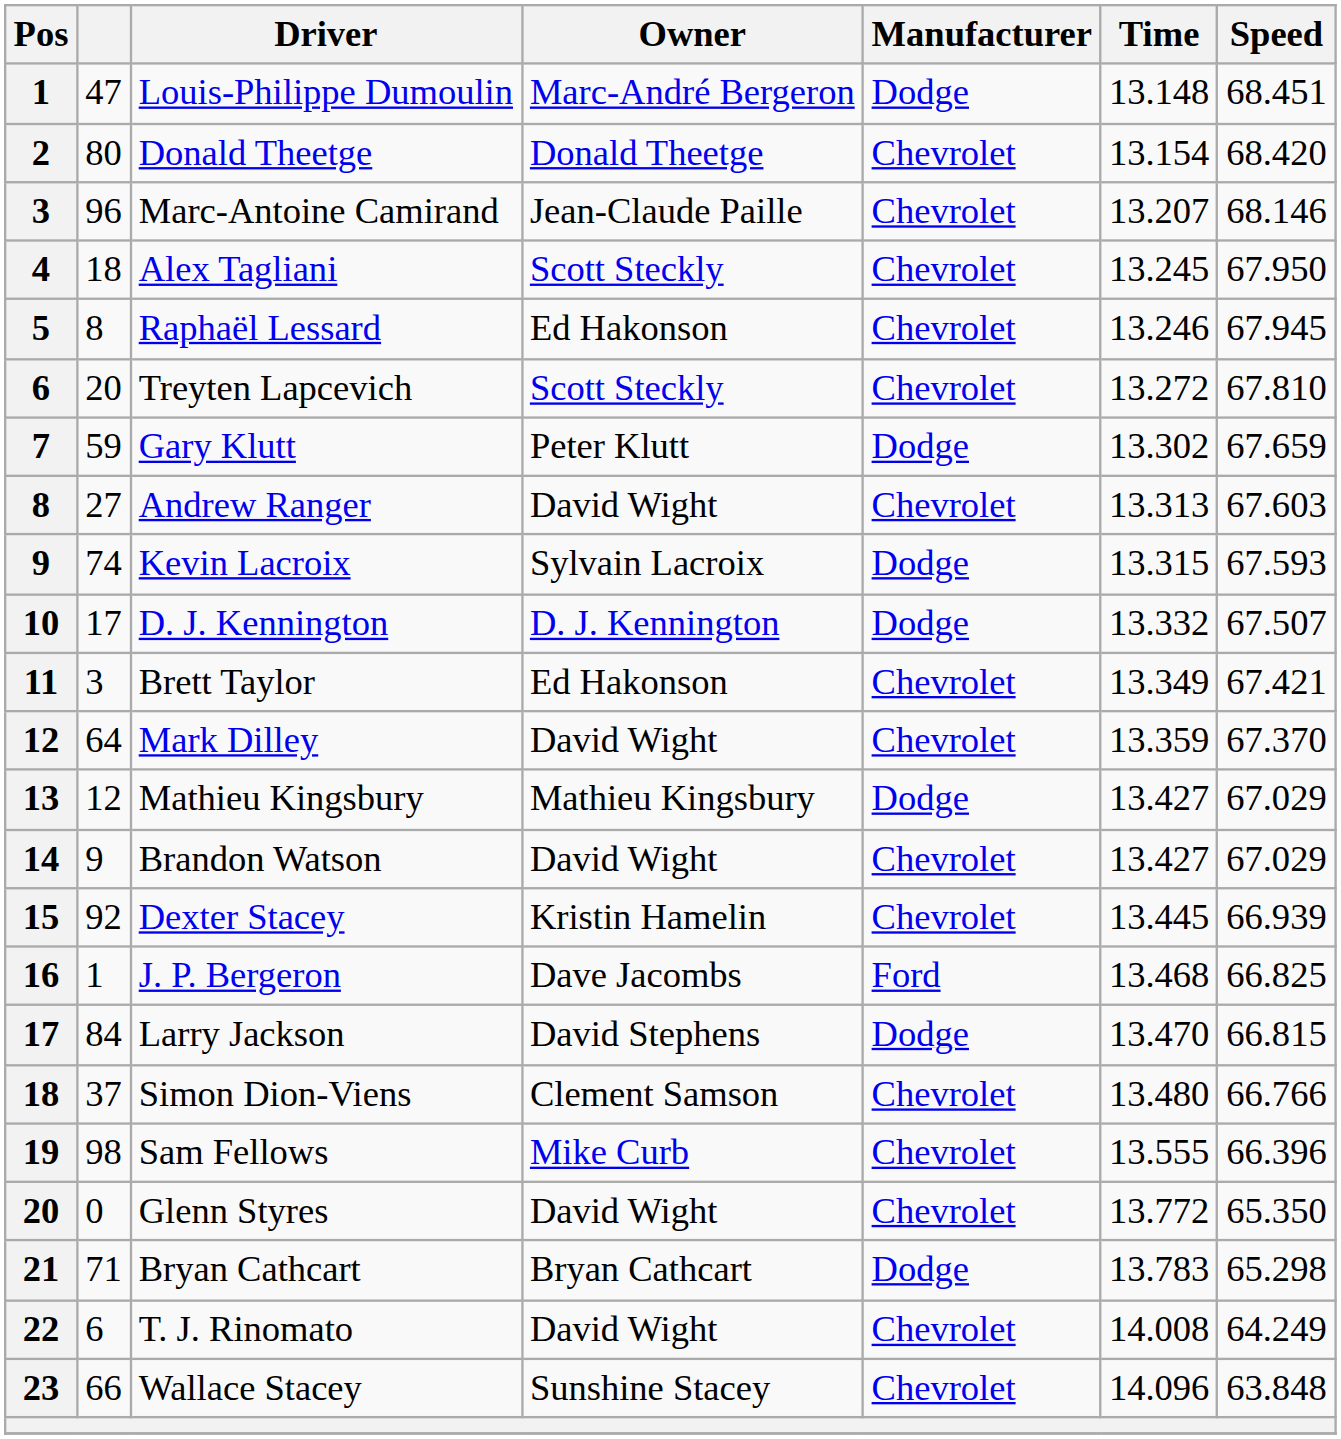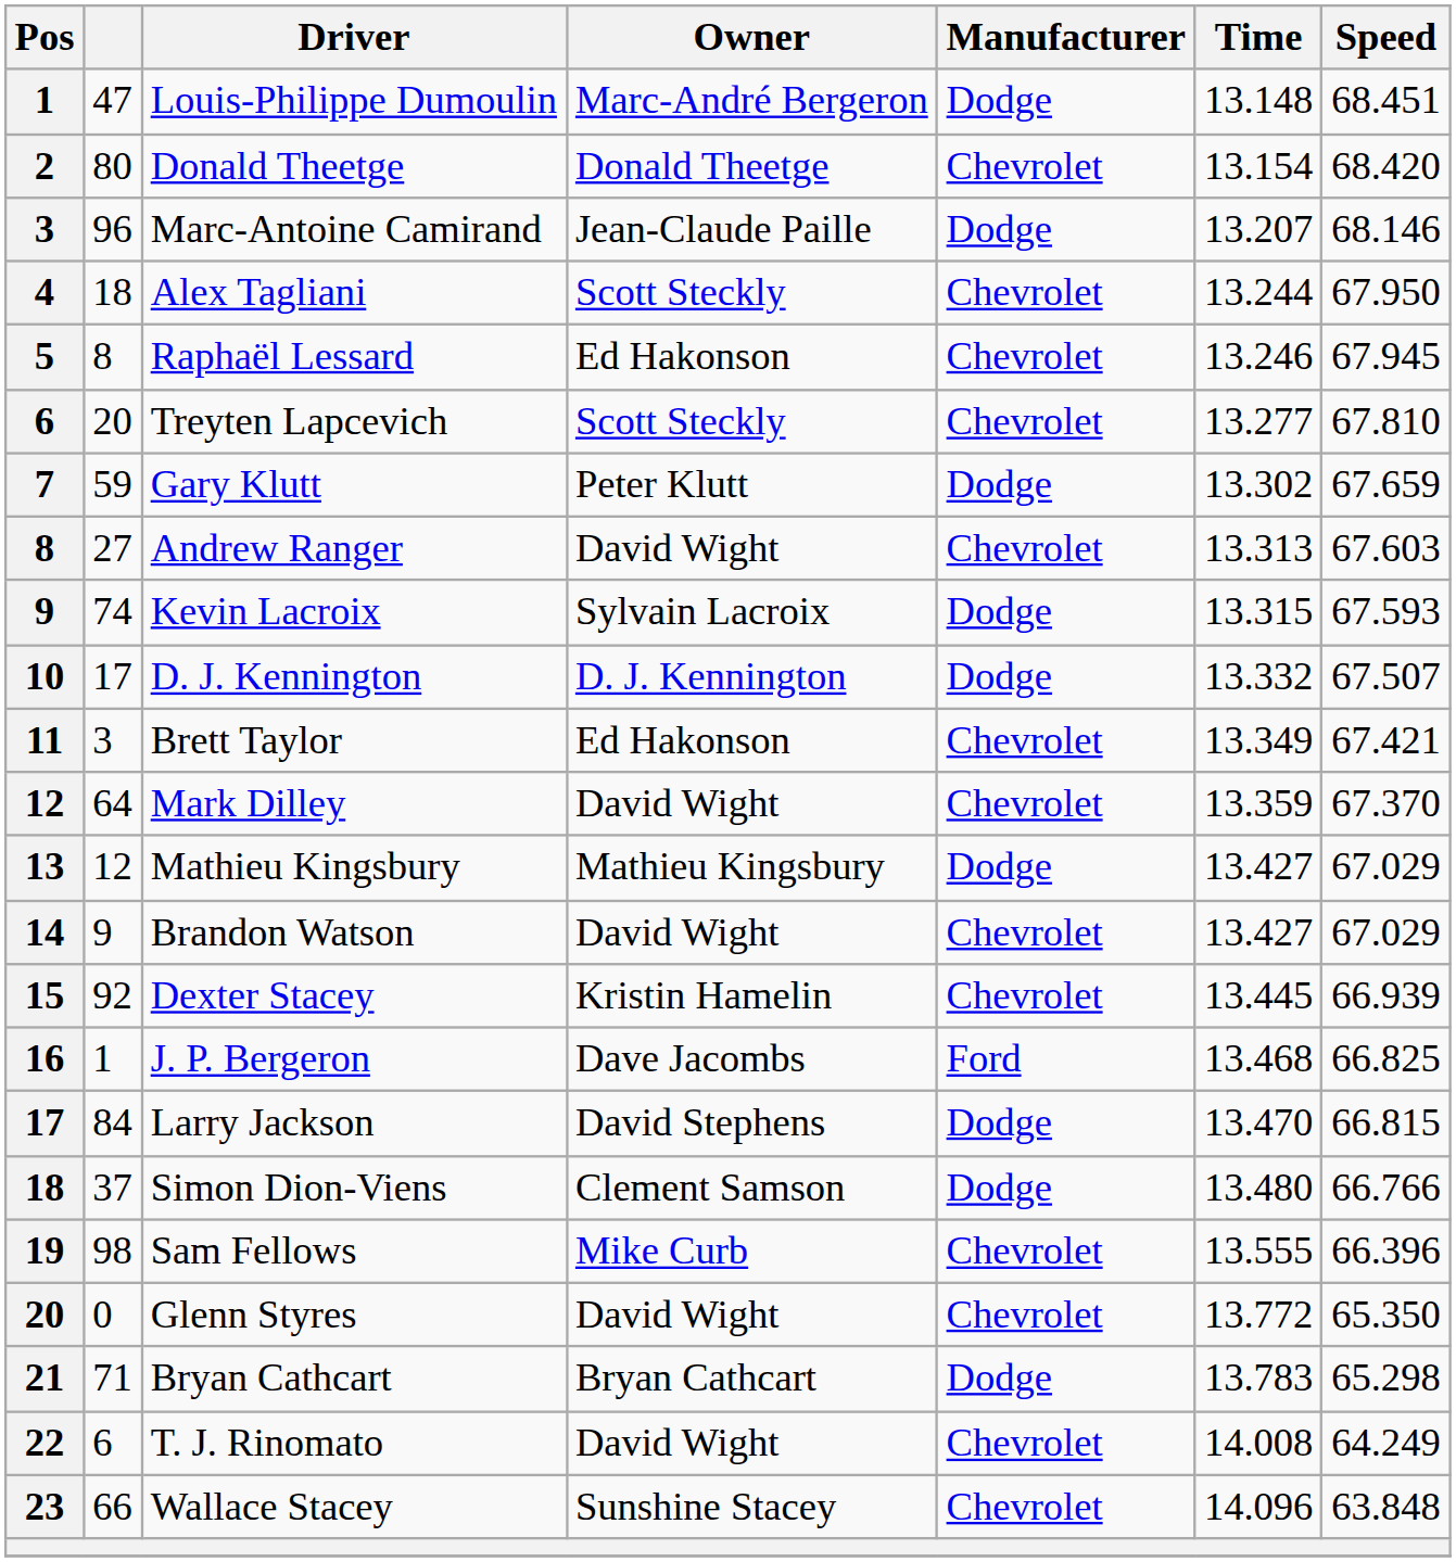 <table class="wikitable" style="font-size:98%">
 <tr>
 <th>Pos</th>
 <th></th>
 <th>Driver</th>
 <th>Owner</th>
 <th>Manufacturer</th>
 <th>Time</th>
 <th>Speed</th>
 </tr>
 <tr>
 <th>1</th>
 <td>47</td>
 <td><a href='#'>Louis-Philippe Dumoulin</a></td>
 <td><a href='#'>Marc-André Bergeron</a></td>
 <td><a href='#'>Dodge</a></td>
 <td>13.148</td>
 <td>68.451</td>
 </tr>
 <tr>
 <th>2</th>
 <td>80</td>
 <td><a href='#'>Donald Theetge</a></td>
 <td><a href='#'>Donald Theetge</a></td>
 <td><a href='#'>Chevrolet</a></td>
 <td>13.154</td>
 <td>68.420</td>
 </tr>
 <tr>
 <th>3</th>
 <td>96</td>
 <td>Marc-Antoine Camirand</td>
 <td>Jean-Claude Paille</td>
-<td><a href='#'>Chevrolet</a></td>
+<td><a href='#'>Dodge</a></td>
 <td>13.207</td>
 <td>68.146</td>
 </tr>
 <tr>
 <th>4</th>
 <td>18</td>
 <td><a href='#'>Alex Tagliani</a></td>
 <td><a href='#'>Scott Steckly</a></td>
 <td><a href='#'>Chevrolet</a></td>
-<td>13.245</td>
+<td>13.244</td>
 <td>67.950</td>
 </tr>
 <tr>
 <th>5</th>
 <td>8</td>
 <td><a href='#'>Raphaël Lessard</a></td>
 <td>Ed Hakonson</td>
 <td><a href='#'>Chevrolet</a></td>
 <td>13.246</td>
 <td>67.945</td>
 </tr>
 <tr>
 <th>6</th>
 <td>20</td>
 <td>Treyten Lapcevich</td>
 <td><a href='#'>Scott Steckly</a></td>
 <td><a href='#'>Chevrolet</a></td>
-<td>13.272</td>
+<td>13.277</td>
 <td>67.810</td>
 </tr>
 <tr>
 <th>7</th>
 <td>59</td>
 <td><a href='#'>Gary Klutt</a></td>
 <td>Peter Klutt</td>
 <td><a href='#'>Dodge</a></td>
 <td>13.302</td>
 <td>67.659</td>
 </tr>
 <tr>
 <th>8</th>
 <td>27</td>
 <td><a href='#'>Andrew Ranger</a></td>
 <td>David Wight</td>
 <td><a href='#'>Chevrolet</a></td>
 <td>13.313</td>
 <td>67.603</td>
 </tr>
 <tr>
 <th>9</th>
 <td>74</td>
 <td><a href='#'>Kevin Lacroix</a></td>
 <td>Sylvain Lacroix</td>
 <td><a href='#'>Dodge</a></td>
 <td>13.315</td>
 <td>67.593</td>
 </tr>
 <tr>
 <th>10</th>
 <td>17</td>
 <td><a href='#'>D. J. Kennington</a></td>
 <td><a href='#'>D. J. Kennington</a></td>
 <td><a href='#'>Dodge</a></td>
 <td>13.332</td>
 <td>67.507</td>
 </tr>
 <tr>
 <th>11</th>
 <td>3</td>
 <td>Brett Taylor</td>
 <td>Ed Hakonson</td>
 <td><a href='#'>Chevrolet</a></td>
 <td>13.349</td>
 <td>67.421</td>
 </tr>
 <tr>
 <th>12</th>
 <td>64</td>
 <td><a href='#'>Mark Dilley</a></td>
 <td>David Wight</td>
 <td><a href='#'>Chevrolet</a></td>
 <td>13.359</td>
 <td>67.370</td>
 </tr>
 <tr>
 <th>13</th>
 <td>12</td>
 <td>Mathieu Kingsbury</td>
 <td>Mathieu Kingsbury</td>
 <td><a href='#'>Dodge</a></td>
 <td>13.427</td>
 <td>67.029</td>
 </tr>
 <tr>
 <th>14</th>
 <td>9</td>
 <td>Brandon Watson</td>
 <td>David Wight</td>
 <td><a href='#'>Chevrolet</a></td>
 <td>13.427</td>
 <td>67.029</td>
 </tr>
 <tr>
 <th>15</th>
 <td>92</td>
 <td><a href='#'>Dexter Stacey</a></td>
 <td>Kristin Hamelin</td>
 <td><a href='#'>Chevrolet</a></td>
 <td>13.445</td>
 <td>66.939</td>
 </tr>
 <tr>
 <th>16</th>
 <td>1</td>
 <td><a href='#'>J. P. Bergeron</a></td>
 <td>Dave Jacombs</td>
 <td><a href='#'>Ford</a></td>
 <td>13.468</td>
 <td>66.825</td>
 </tr>
 <tr>
 <th>17</th>
 <td>84</td>
 <td>Larry Jackson</td>
 <td>David Stephens</td>
 <td><a href='#'>Dodge</a></td>
 <td>13.470</td>
 <td>66.815</td>
 </tr>
 <tr>
 <th>18</th>
 <td>37</td>
 <td>Simon Dion-Viens</td>
 <td>Clement Samson</td>
-<td><a href='#'>Chevrolet</a></td>
+<td><a href='#'>Dodge</a></td>
 <td>13.480</td>
 <td>66.766</td>
 </tr>
 <tr>
 <th>19</th>
 <td>98</td>
 <td>Sam Fellows</td>
 <td><a href='#'>Mike Curb</a></td>
 <td><a href='#'>Chevrolet</a></td>
 <td>13.555</td>
 <td>66.396</td>
 </tr>
 <tr>
 <th>20</th>
 <td>0</td>
 <td>Glenn Styres</td>
 <td>David Wight</td>
 <td><a href='#'>Chevrolet</a></td>
 <td>13.772</td>
 <td>65.350</td>
 </tr>
 <tr>
 <th>21</th>
 <td>71</td>
 <td>Bryan Cathcart</td>
 <td>Bryan Cathcart</td>
 <td><a href='#'>Dodge</a></td>
 <td>13.783</td>
 <td>65.298</td>
 </tr>
 <tr>
 <th>22</th>
 <td>6</td>
 <td>T. J. Rinomato</td>
 <td>David Wight</td>
 <td><a href='#'>Chevrolet</a></td>
 <td>14.008</td>
 <td>64.249</td>
 </tr>
 <tr>
 <th>23</th>
 <td>66</td>
 <td>Wallace Stacey</td>
 <td>Sunshine Stacey</td>
 <td><a href='#'>Chevrolet</a></td>
 <td>14.096</td>
 <td>63.848</td>
 </tr>
 <tr>
 <th colspan="7"></th>
 </tr>
 <tr>
 </tr>
 </table>
